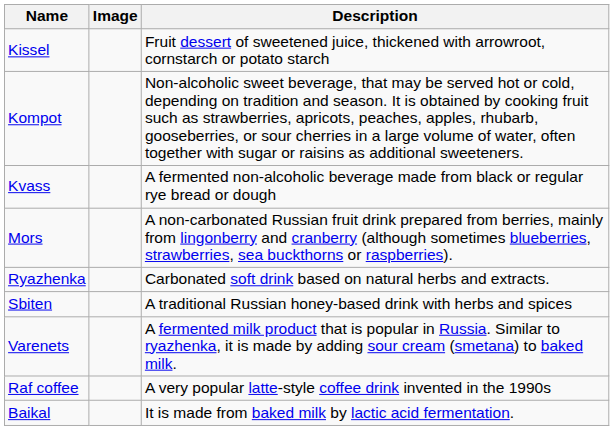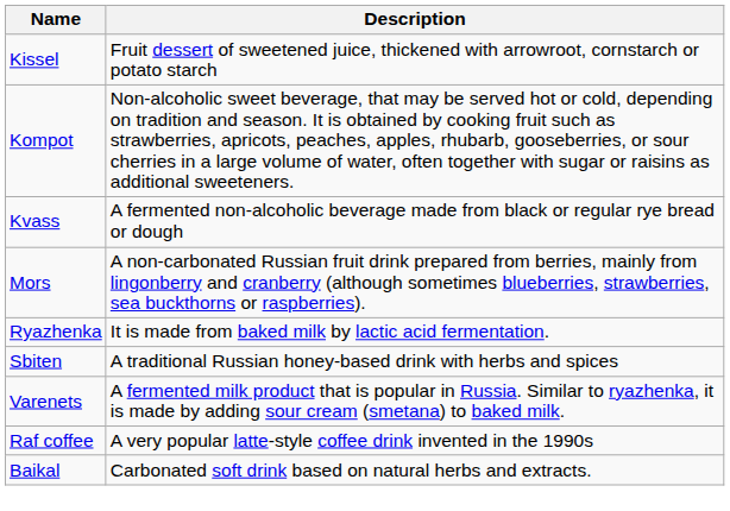 <table class="wikitable sortable" style="width:100%;">
 <tr>
 <th>Name</th>
-<th class="unsortable">Image</th>
 <th>Description</th>
 </tr>
 <tr>
 <td><a href='#'>Kissel</a></td>
-<td></td>
 <td>Fruit <a href='#'>dessert</a> of sweetened juice, thickened with arrowroot, cornstarch or potato starch</td>
 </tr>
 <tr>
 <td><a href='#'>Kompot</a></td>
-<td></td>
 <td>Non-alcoholic sweet beverage, that may be served hot or cold, depending on tradition and season. It is obtained by cooking fruit such as strawberries, apricots, peaches, apples, rhubarb, gooseberries, or sour cherries in a large volume of water, often together with sugar or raisins as additional sweeteners.</td>
 </tr>
 <tr>
 <td><a href='#'>Kvass</a></td>
-<td></td>
 <td>A fermented non-alcoholic beverage made from black or regular rye bread or dough</td>
 </tr>
 <tr>
 <td><a href='#'>Mors</a></td>
-<td></td>
 <td>A non-carbonated Russian fruit drink prepared from berries, mainly from <a href='#'>lingonberry</a> and <a href='#'>cranberry</a> (although sometimes <a href='#'>blueberries</a>, <a href='#'>strawberries</a>, <a href='#'>sea buckthorns</a> or <a href='#'>raspberries</a>).</td>
 </tr>
 <tr>
 <td><a href='#'>Ryazhenka</a></td>
-<td></td>
-<td>Carbonated <a href='#'>soft drink</a> based on natural herbs and extracts.</td>
+<td>It is made from <a href='#'>baked milk</a> by <a href='#'>lactic acid fermentation</a>.</td>
 </tr>
 <tr>
 <td><a href='#'>Sbiten</a></td>
-<td></td>
 <td>A traditional Russian honey-based drink with herbs and spices</td>
 </tr>
 <tr>
 <td><a href='#'>Varenets</a></td>
-<td></td>
 <td>A <a href='#'>fermented milk product</a> that is popular in <a href='#'>Russia</a>. Similar to <a href='#'>ryazhenka</a>, it is made by adding <a href='#'>sour cream</a> (<a href='#'>smetana</a>) to <a href='#'>baked milk</a>.</td>
 </tr>
 <tr>
 <td><a href='#'>Raf coffee</a></td>
-<td></td>
 <td>A very popular <a href='#'>latte</a>-style <a href='#'>coffee drink</a> invented in the 1990s</td>
 </tr>
 <tr>
 <td><a href='#'>Baikal</a></td>
-<td></td>
-<td>It is made from <a href='#'>baked milk</a> by <a href='#'>lactic acid fermentation</a>.</td>
+<td>Carbonated <a href='#'>soft drink</a> based on natural herbs and extracts.</td>
 </tr>
 </table>
